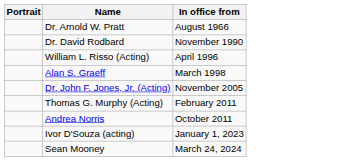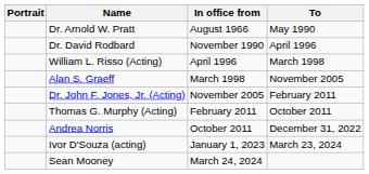 <table class="wikitable">
 <tr>
 <th>Portrait</th>
 <th>Name</th>
 <th>In office from</th>
+<th>To</th>
 </tr>
 <tr>
 <td></td>
 <td>Dr. Arnold W. Pratt</td>
 <td>August 1966</td>
+<td>May 1990</td>
 </tr>
 <tr>
 <td></td>
 <td>Dr. David Rodbard</td>
 <td>November 1990</td>
+<td>April 1996</td>
 </tr>
 <tr>
 <td></td>
 <td>William L. Risso (Acting)</td>
 <td>April 1996</td>
+<td>March 1998</td>
 </tr>
 <tr>
 <td></td>
 <td><a href='#'>Alan S. Graeff</a></td>
 <td>March 1998</td>
+<td>November 2005</td>
 </tr>
 <tr>
 <td></td>
 <td><a href='#'>Dr. John F. Jones, Jr. (Acting)</a></td>
 <td>November 2005</td>
+<td>February 2011</td>
 </tr>
 <tr>
 <td></td>
 <td>Thomas G. Murphy (Acting)</td>
 <td>February 2011</td>
+<td>October 2011</td>
 </tr>
 <tr>
 <td></td>
 <td><a href='#'>Andrea Norris</a></td>
 <td>October 2011</td>
+<td>December 31, 2022</td>
 </tr>
 <tr>
 <td></td>
 <td>Ivor D'Souza (acting)</td>
 <td>January 1, 2023</td>
+<td>March 23, 2024</td>
 </tr>
 <tr>
 <td></td>
 <td>Sean Mooney</td>
 <td>March 24, 2024</td>
+<td></td>
 </tr>
 </table>
